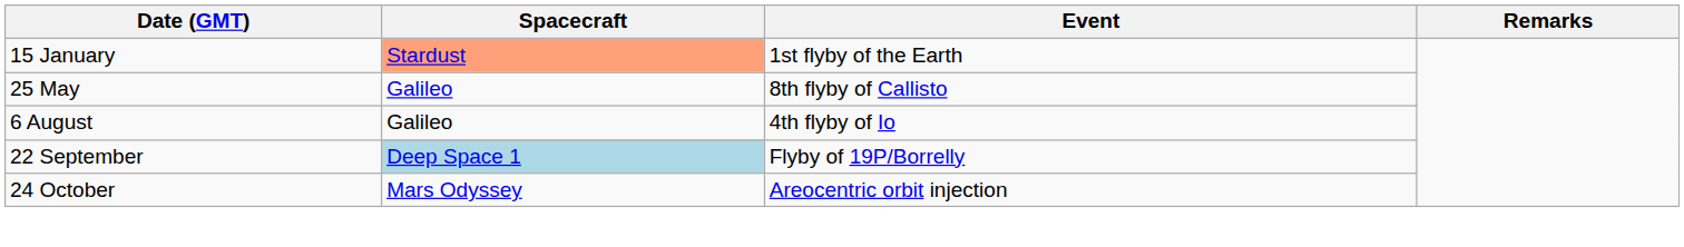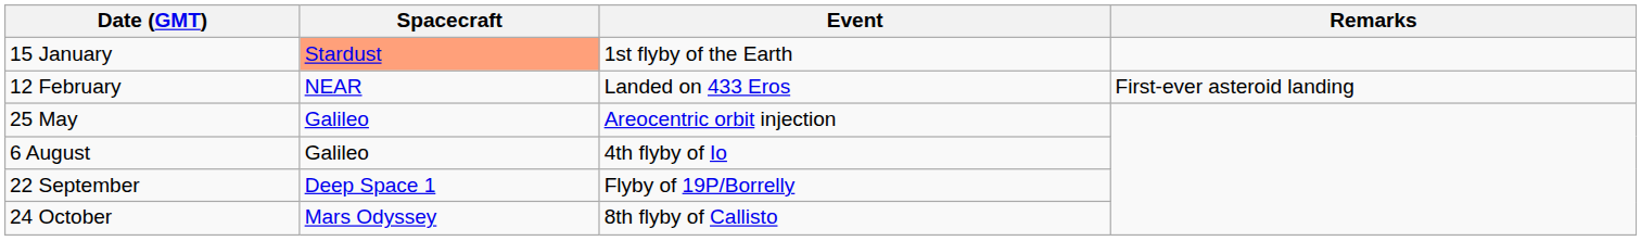 <table class="wikitable" border="1" width="100%">
 <tr>
 <th>Date (<a href='#'>GMT</a>)</th>
 <th>Spacecraft</th>
 <th>Event</th>
 <th>Remarks</th>
 </tr>
 <tr>
 <td>15 January</td>
 <td style="background: lightsalmon;"><a href='#'>Stardust</a></td>
 <td>1st flyby of the Earth</td>
 </tr>
 <tr>
+<td>12 February</td>
+<td><a href='#'>NEAR</a></td>
+<td>Landed on <a href='#'>433 Eros</a></td>
+<td>First-ever asteroid landing</td>
+</tr>
+<tr>
 <td>25 May</td>
 <td><a href='#'>Galileo</a></td>
-<td>8th flyby of <a href='#'>Callisto</a></td>
+<td><a href='#'>Areocentric orbit</a> injection</td>
 </tr>
 <tr>
 <td>6 August</td>
 <td>Galileo</td>
 <td>4th flyby of <a href='#'>Io</a></td>
 </tr>
 <tr>
 <td>22 September</td>
-<td style="background: lightblue;"><a href='#'>Deep Space 1</a></td>
+<td><a href='#'>Deep Space 1</a></td>
 <td>Flyby of <a href='#'>19P/Borrelly</a></td>
 </tr>
 <tr>
 <td>24 October</td>
 <td><a href='#'>Mars Odyssey</a></td>
-<td><a href='#'>Areocentric orbit</a> injection</td>
+<td>8th flyby of <a href='#'>Callisto</a></td>
 </tr>
 </table>
